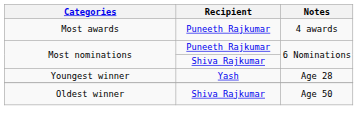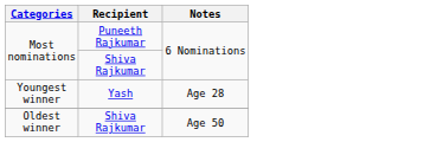 <table class="wikitable" style="text-align: center">
 <tr>
 <th width="25"><strong><a href='#'>Categories</a></strong></th>
 <th width="100">Recipient</th>
 <th>Notes</th>
-</tr>
-<tr style="height:2.5em;">
-<td width="250">Most awards</td>
-<td width="150"><a href='#'>Puneeth Rajkumar</a></td>
-<td>4 awards</td>
 </tr>
 <tr>
 <td rowspan="2">Most nominations</td>
 <td><a href='#'>Puneeth Rajkumar</a></td>
 <td rowspan="2">6 Nominations</td>
 </tr>
 <tr>
 <td><a href='#'>Shiva Rajkumar</a></td>
 </tr>
 <tr>
 <td>Youngest winner</td>
 <td><a href='#'>Yash</a></td>
 <td>Age 28</td>
 </tr>
 <tr>
 </tr>
 <tr style="height:2.5em;">
 <td>Oldest winner</td>
 <td><a href='#'>Shiva Rajkumar</a></td>
 <td>Age 50</td>
 </tr>
 </table>
